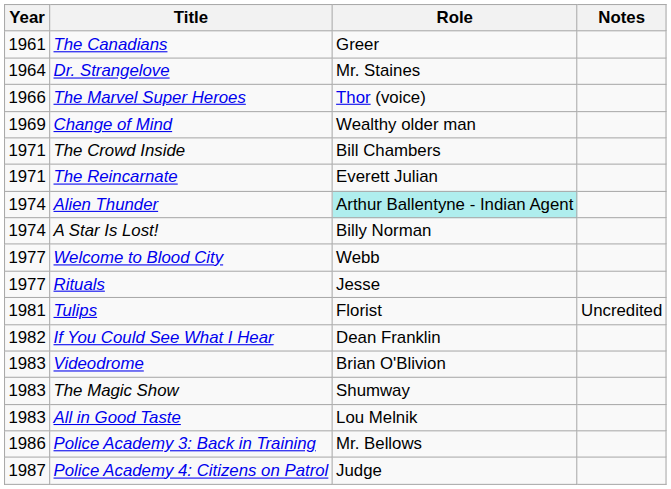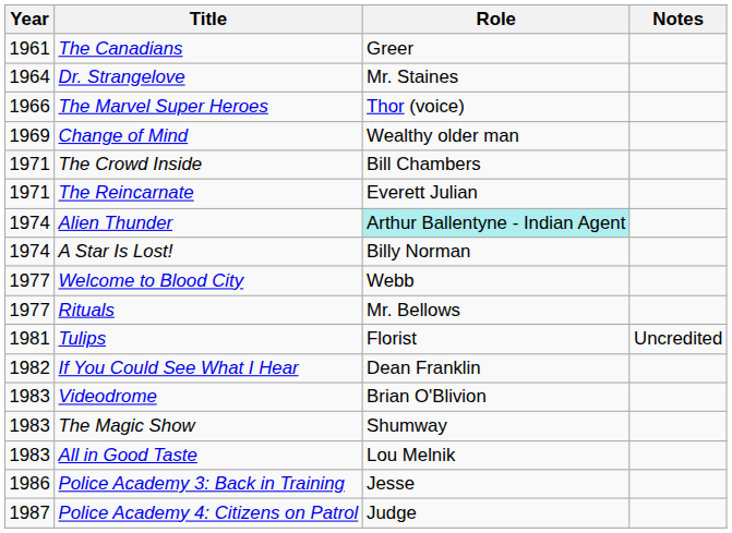 <table class="wikitable sortable">
 <tr>
 <th>Year</th>
 <th>Title</th>
 <th>Role</th>
 <th class="unsortable">Notes</th>
 </tr>
 <tr>
 <td>1961</td>
 <td data-sort-value="Canadians, The"><em><a href='#'>The Canadians</a></em></td>
 <td>Greer</td>
 <td></td>
 </tr>
 <tr>
 <td>1964</td>
 <td><em><a href='#'>Dr. Strangelove</a></em></td>
 <td>Mr. Staines</td>
 <td></td>
 </tr>
 <tr>
 <td>1966</td>
 <td data-sort-value="Marvel Super Heroes, The"><em><a href='#'>The Marvel Super Heroes</a></em></td>
 <td><a href='#'>Thor</a> (voice)</td>
 <td></td>
 </tr>
 <tr>
 <td>1969</td>
 <td><em><a href='#'>Change of Mind</a></em></td>
 <td>Wealthy older man</td>
 <td></td>
 </tr>
 <tr>
 <td>1971</td>
 <td data-sort-value="Crowd Inside, The"><em>The Crowd Inside</em></td>
 <td>Bill Chambers</td>
 <td></td>
 </tr>
 <tr>
 <td>1971</td>
 <td data-sort-value="Reincarnate, The"><em><a href='#'>The Reincarnate</a></em></td>
 <td>Everett Julian</td>
 <td></td>
 </tr>
 <tr>
 <td>1974</td>
 <td><em><a href='#'>Alien Thunder</a></em></td>
 <td style="background: paleturquoise;">Arthur Ballentyne - Indian Agent</td>
 <td></td>
 </tr>
 <tr>
 <td>1974</td>
 <td data-sort-value="Star Is Lost!, A"><em>A Star Is Lost!</em></td>
 <td>Billy Norman</td>
 <td></td>
 </tr>
 <tr>
 <td>1977</td>
 <td><em><a href='#'>Welcome to Blood City</a></em></td>
 <td>Webb</td>
 <td></td>
 </tr>
 <tr>
 <td>1977</td>
 <td><em><a href='#'>Rituals</a></em></td>
-<td>Jesse</td>
+<td>Mr. Bellows</td>
 <td></td>
 </tr>
 <tr>
 <td>1981</td>
 <td><em><a href='#'>Tulips</a></em></td>
 <td>Florist</td>
 <td>Uncredited</td>
 </tr>
 <tr>
 <td>1982</td>
 <td><em><a href='#'>If You Could See What I Hear</a></em></td>
 <td>Dean Franklin</td>
 <td></td>
 </tr>
 <tr>
 <td>1983</td>
 <td><em><a href='#'>Videodrome</a></em></td>
 <td>Brian O'Blivion</td>
 <td></td>
 </tr>
 <tr>
 <td>1983</td>
 <td data-sort-value="Magic Show, The"><em>The Magic Show</em></td>
 <td>Shumway</td>
 <td></td>
 </tr>
 <tr>
 <td>1983</td>
 <td><em><a href='#'>All in Good Taste</a></em></td>
 <td>Lou Melnik</td>
 <td></td>
 </tr>
 <tr>
 <td>1986</td>
 <td><em><a href='#'>Police Academy 3: Back in Training</a></em></td>
-<td>Mr. Bellows</td>
+<td>Jesse</td>
 <td></td>
 </tr>
 <tr>
 <td>1987</td>
 <td><em><a href='#'>Police Academy 4: Citizens on Patrol</a></em></td>
 <td>Judge</td>
 <td></td>
 </tr>
 </table>
